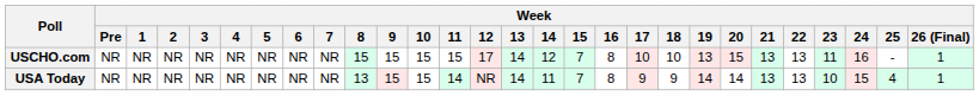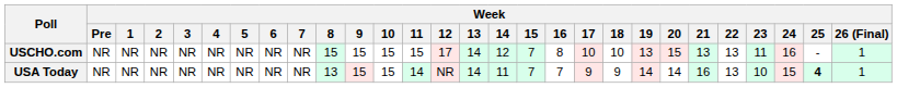 <table class="wikitable" style="white-space:nowrap;">
 <tr>
 <th scope="col" width="100" rowspan="2">Poll</th>
 <th colspan="27">Week</th>
 </tr>
 <tr>
 <th scope="col" width="30">Pre</th>
 <th scope="col" width="30">1</th>
 <th scope="col" width="30">2</th>
 <th scope="col" width="30">3</th>
 <th scope="col" width="30">4</th>
 <th scope="col" width="30">5</th>
 <th scope="col" width="30">6</th>
 <th scope="col" width="30">7</th>
 <th scope="col" width="30">8</th>
 <th scope="col" width="30">9</th>
 <th scope="col" width="30">10</th>
 <th scope="col" width="30">11</th>
 <th scope="col" width="30">12</th>
 <th scope="col" width="30">13</th>
 <th scope="col" width="30">14</th>
 <th scope="col" width="30">15</th>
 <th scope="col" width="30">16</th>
 <th scope="col" width="30">17</th>
 <th scope="col" width="30">18</th>
 <th scope="col" width="30">19</th>
 <th scope="col" width="30">20</th>
 <th scope="col" width="30">21</th>
 <th scope="col" width="30">22</th>
 <th scope="col" width="30">23</th>
 <th scope="col" width="30">24</th>
 <th scope="col" width="30">25</th>
 <th scope="col" width="30">26 (Final)</th>
 </tr>
 <tr style="text-align:center;">
 <th>USCHO.com</th>
 <td bgcolor=FFFFFF>NR</td>
 <td bgcolor=FFFFFF>NR</td>
 <td bgcolor=FFFFFF>NR</td>
 <td bgcolor=FFFFFF>NR</td>
 <td bgcolor=FFFFFF>NR</td>
 <td bgcolor=FFFFFF>NR</td>
 <td bgcolor=FFFFFF>NR</td>
 <td bgcolor=FFFFFF>NR</td>
 <td bgcolor=D8FFEB>15</td>
 <td bgcolor=FFFFFF>15</td>
 <td bgcolor=FFFFFF>15</td>
 <td bgcolor=FFFFFF>15</td>
 <td bgcolor=FFE6E6>17</td>
 <td bgcolor=D8FFEB>14</td>
 <td bgcolor=D8FFEB>12</td>
 <td bgcolor=D8FFEB>7</td>
 <td bgcolor=FFFFFF>8</td>
 <td bgcolor=FFE6E6>10</td>
 <td bgcolor=FFFFFF>10</td>
 <td bgcolor=FFE6E6>13</td>
 <td bgcolor=FFE6E6>15</td>
 <td bgcolor=D8FFEB>13</td>
 <td bgcolor=FFFFFF>13</td>
 <td bgcolor=D8FFEB>11</td>
 <td bgcolor=FFE6E6>16</td>
 <td bgcolor=FFFFFF>-</td>
 <td bgcolor=D8FFEB>1 </td>
 </tr>
 <tr style="text-align:center;">
 <th>USA Today</th>
 <td bgcolor=FFFFFF>NR</td>
 <td bgcolor=FFFFFF>NR</td>
 <td bgcolor=FFFFFF>NR</td>
 <td bgcolor=FFFFFF>NR</td>
 <td bgcolor=FFFFFF>NR</td>
 <td bgcolor=FFFFFF>NR</td>
 <td bgcolor=FFFFFF>NR</td>
 <td bgcolor=FFFFFF>NR</td>
 <td bgcolor=D8FFEB>13</td>
 <td bgcolor=FFE6E6>15</td>
 <td bgcolor=FFFFFF>15</td>
 <td bgcolor=D8FFEB>14</td>
 <td bgcolor=FFE6E6>NR</td>
 <td bgcolor=D8FFEB>14</td>
 <td bgcolor=D8FFEB>11</td>
 <td bgcolor=D8FFEB>7</td>
-<td bgcolor=FFFFFF>8</td>
+<td bgcolor=FFFFFF>7</td>
 <td bgcolor=FFE6E6>9</td>
 <td bgcolor=FFFFFF>9</td>
 <td bgcolor=FFE6E6>14</td>
 <td bgcolor=FFFFFF>14</td>
-<td bgcolor=D8FFEB>13</td>
+<td bgcolor=D8FFEB>16</td>
 <td bgcolor=FFFFFF>13</td>
 <td bgcolor=D8FFEB>10</td>
 <td bgcolor=FFE6E6>15</td>
-<td bgcolor=D8FFEB>4</td>
+<td bgcolor=D8FFEB><strong>4</strong></td>
 <td bgcolor=D8FFEB>1 </td>
 </tr>
 </table>
